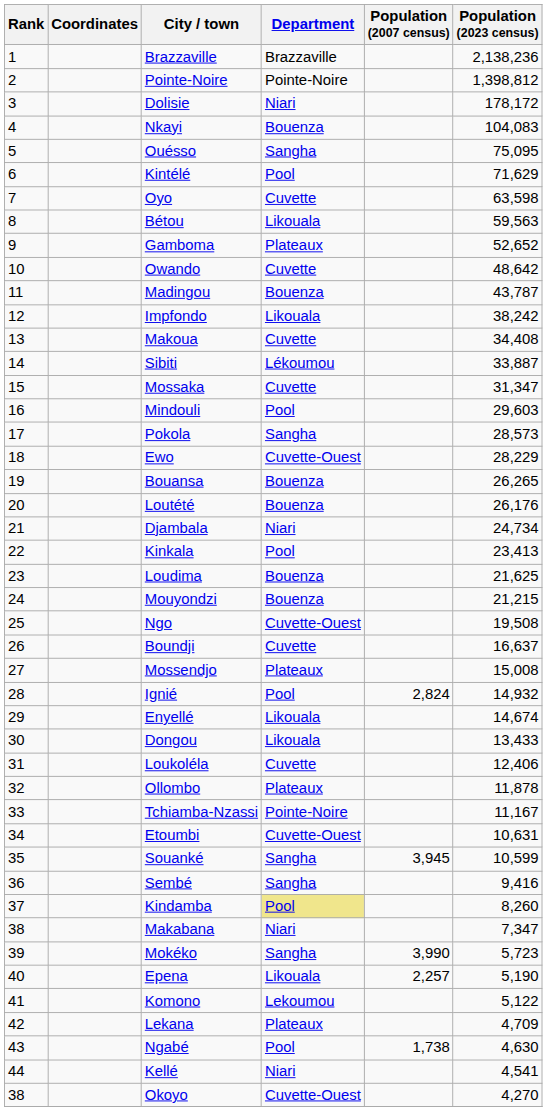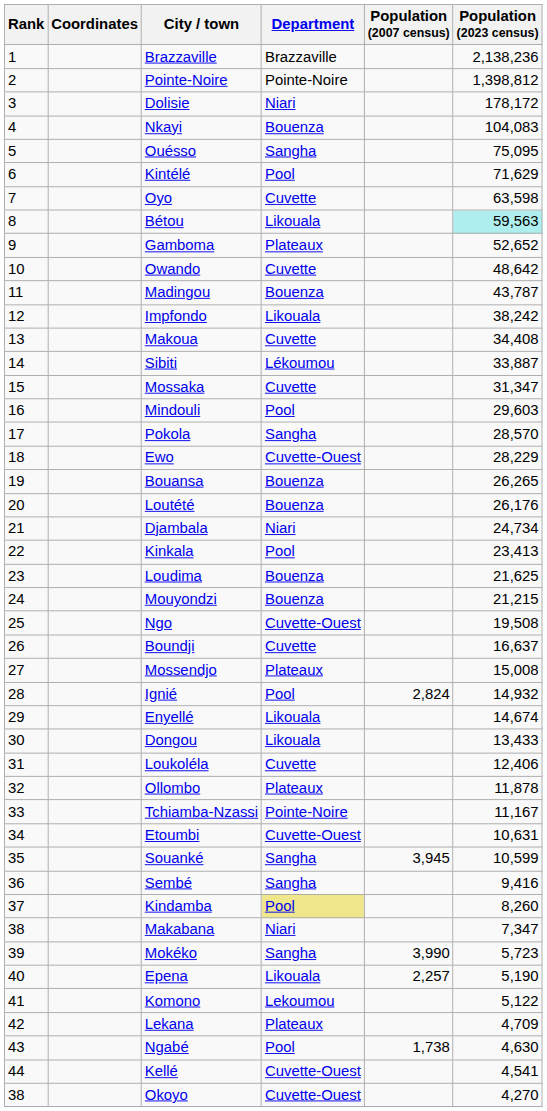 <table class="wikitable sortable">
 <tr>
 <th>Rank</th>
 <th>Coordinates</th>
 <th>City / town</th>
 <th><a href='#'>Department</a></th>
 <th>Population<br> <small>(2007 census)</small></th>
 <th>Population<br> <small>(2023 census)</small></th>
 </tr>
 <tr>
 <td>1</td>
 <td></td>
 <td><a href='#'>Brazzaville</a></td>
 <td>Brazzaville</td>
 <td align="right"></td>
 <td align="right">2,138,236</td>
 </tr>
 <tr>
 <td>2</td>
 <td></td>
 <td><a href='#'>Pointe-Noire</a></td>
 <td>Pointe-Noire</td>
 <td align="right"></td>
 <td align="right">1,398,812</td>
 </tr>
 <tr>
 <td>3</td>
 <td></td>
 <td><a href='#'>Dolisie</a></td>
 <td><a href='#'>Niari</a></td>
 <td align="right"></td>
 <td align="right">178,172</td>
 </tr>
 <tr>
 <td>4</td>
 <td></td>
 <td><a href='#'>Nkayi</a></td>
 <td><a href='#'>Bouenza</a></td>
 <td align="right"></td>
 <td align="right">104,083</td>
 </tr>
 <tr>
 <td>5</td>
 <td></td>
 <td><a href='#'>Ouésso</a></td>
 <td><a href='#'>Sangha</a></td>
 <td align="right"></td>
 <td align="right">75,095</td>
 </tr>
 <tr>
 <td>6</td>
 <td></td>
 <td><a href='#'>Kintélé</a></td>
 <td><a href='#'>Pool</a></td>
 <td align="right"></td>
 <td align="right">71,629</td>
 </tr>
 <tr>
 <td>7</td>
 <td></td>
 <td><a href='#'>Oyo</a></td>
 <td><a href='#'>Cuvette</a></td>
 <td align="right"></td>
 <td align="right">63,598</td>
 </tr>
 <tr>
 <td>8</td>
 <td></td>
 <td><a href='#'>Bétou</a></td>
 <td><a href='#'>Likouala</a></td>
 <td align="right"></td>
-<td align="right">59,563</td>
+<td align="right" style="background: paleturquoise;">59,563</td>
 </tr>
 <tr>
 <td>9</td>
 <td></td>
 <td><a href='#'>Gamboma</a></td>
 <td><a href='#'>Plateaux</a></td>
 <td align="right"></td>
 <td align="right">52,652</td>
 </tr>
 <tr>
 <td>10</td>
 <td></td>
 <td><a href='#'>Owando</a></td>
 <td><a href='#'>Cuvette</a></td>
 <td align="right"></td>
 <td align="right">48,642</td>
 </tr>
 <tr>
 <td>11</td>
 <td></td>
 <td><a href='#'>Madingou</a></td>
 <td><a href='#'>Bouenza</a></td>
 <td align="right"></td>
 <td align="right">43,787</td>
 </tr>
 <tr>
 <td>12</td>
 <td></td>
 <td><a href='#'>Impfondo</a></td>
 <td><a href='#'>Likouala</a></td>
 <td align="right"></td>
 <td align="right">38,242</td>
 </tr>
 <tr>
 <td>13</td>
 <td></td>
 <td><a href='#'>Makoua</a></td>
 <td><a href='#'>Cuvette</a></td>
 <td align="right"></td>
 <td align="right">34,408</td>
 </tr>
 <tr>
 <td>14</td>
 <td></td>
 <td><a href='#'>Sibiti</a></td>
 <td><a href='#'>Lékoumou</a></td>
 <td align="right"></td>
 <td align="right">33,887</td>
 </tr>
 <tr>
 <td>15</td>
 <td></td>
 <td><a href='#'>Mossaka</a></td>
 <td><a href='#'>Cuvette</a></td>
 <td align="right"></td>
 <td align="right">31,347</td>
 </tr>
 <tr>
 <td>16</td>
 <td></td>
 <td><a href='#'>Mindouli</a></td>
 <td><a href='#'>Pool</a></td>
 <td align="right"></td>
 <td align="right">29,603</td>
 </tr>
 <tr>
 <td>17</td>
 <td></td>
 <td><a href='#'>Pokola</a></td>
 <td><a href='#'>Sangha</a></td>
 <td align="right"></td>
-<td align="right">28,573</td>
+<td align="right">28,570</td>
 </tr>
 <tr>
 <td>18</td>
 <td></td>
 <td><a href='#'>Ewo</a></td>
 <td><a href='#'>Cuvette-Ouest</a></td>
 <td align="right"></td>
 <td align="right">28,229</td>
 </tr>
 <tr>
 <td>19</td>
 <td></td>
 <td><a href='#'>Bouansa</a></td>
 <td><a href='#'>Bouenza</a></td>
 <td align="right"></td>
 <td align="right">26,265</td>
 </tr>
 <tr>
 <td>20</td>
 <td></td>
 <td><a href='#'>Loutété</a></td>
 <td><a href='#'>Bouenza</a></td>
 <td align="right"></td>
 <td align="right">26,176</td>
 </tr>
 <tr>
 <td>21</td>
 <td></td>
 <td><a href='#'>Djambala</a></td>
 <td><a href='#'>Niari</a></td>
 <td align="right"></td>
 <td align="right">24,734</td>
 </tr>
 <tr>
 <td>22</td>
 <td></td>
 <td><a href='#'>Kinkala</a></td>
 <td><a href='#'>Pool</a></td>
 <td align="right"></td>
 <td align="right">23,413</td>
 </tr>
 <tr>
 <td>23</td>
 <td></td>
 <td><a href='#'>Loudima</a></td>
 <td><a href='#'>Bouenza</a></td>
 <td align="right"></td>
 <td align="right">21,625</td>
 </tr>
 <tr>
 <td>24</td>
 <td></td>
 <td><a href='#'>Mouyondzi</a></td>
 <td><a href='#'>Bouenza</a></td>
 <td align="right"></td>
 <td align="right">21,215</td>
 </tr>
 <tr>
 <td>25</td>
 <td></td>
 <td><a href='#'>Ngo</a></td>
 <td><a href='#'>Cuvette-Ouest</a></td>
 <td align="right"></td>
 <td align="right">19,508</td>
 </tr>
 <tr>
 <td>26</td>
 <td></td>
 <td><a href='#'>Boundji</a></td>
 <td><a href='#'>Cuvette</a></td>
 <td align="right"></td>
 <td align="right">16,637</td>
 </tr>
 <tr>
 <td>27</td>
 <td></td>
 <td><a href='#'>Mossendjo</a></td>
 <td><a href='#'>Plateaux</a></td>
 <td align="right"></td>
 <td align="right">15,008</td>
 </tr>
 <tr>
 <td>28</td>
 <td></td>
 <td><a href='#'>Ignié</a></td>
 <td><a href='#'>Pool</a></td>
 <td align="right">2,824</td>
 <td align="right">14,932</td>
 </tr>
 <tr>
 <td>29</td>
 <td></td>
 <td><a href='#'>Enyellé</a></td>
 <td><a href='#'>Likouala</a></td>
 <td align="right"></td>
 <td align="right">14,674</td>
 </tr>
 <tr>
 <td>30</td>
 <td></td>
 <td><a href='#'>Dongou</a></td>
 <td><a href='#'>Likouala</a></td>
 <td align="right"></td>
 <td align="right">13,433</td>
 </tr>
 <tr>
 <td>31</td>
 <td></td>
 <td><a href='#'>Loukoléla</a></td>
 <td><a href='#'>Cuvette</a></td>
 <td align="right"></td>
 <td align="right">12,406</td>
 </tr>
 <tr>
 <td>32</td>
 <td></td>
 <td><a href='#'>Ollombo</a></td>
 <td><a href='#'>Plateaux</a></td>
 <td align="right"></td>
 <td align="right">11,878</td>
 </tr>
 <tr>
 <td>33</td>
 <td></td>
 <td><a href='#'>Tchiamba-Nzassi</a></td>
 <td><a href='#'>Pointe-Noire</a></td>
 <td align="right"></td>
 <td align="right">11,167</td>
 </tr>
 <tr>
 <td>34</td>
 <td></td>
 <td><a href='#'>Etoumbi</a></td>
 <td><a href='#'>Cuvette-Ouest</a></td>
 <td align="right"></td>
 <td align="right">10,631</td>
 </tr>
 <tr>
 <td>35</td>
 <td></td>
 <td><a href='#'>Souanké</a></td>
 <td><a href='#'>Sangha</a></td>
 <td align="right">3,945</td>
 <td align="right">10,599</td>
 </tr>
 <tr>
 <td>36</td>
 <td></td>
 <td><a href='#'>Sembé</a></td>
 <td><a href='#'>Sangha</a></td>
 <td align="right"></td>
 <td align="right">9,416</td>
 </tr>
 <tr>
 <td>37</td>
 <td></td>
 <td><a href='#'>Kindamba</a></td>
 <td style="background: khaki;"><a href='#'>Pool</a></td>
 <td align="right"></td>
 <td align="right">8,260</td>
 </tr>
 <tr>
 <td>38</td>
 <td></td>
 <td><a href='#'>Makabana</a></td>
 <td><a href='#'>Niari</a></td>
 <td align="right"></td>
 <td align="right">7,347</td>
 </tr>
 <tr>
 <td>39</td>
 <td></td>
 <td><a href='#'>Mokéko</a></td>
 <td><a href='#'>Sangha</a></td>
 <td align="right">3,990</td>
 <td align="right">5,723</td>
 </tr>
 <tr>
 <td>40</td>
 <td></td>
 <td><a href='#'>Epena</a></td>
 <td><a href='#'>Likouala</a></td>
 <td align="right">2,257</td>
 <td align="right">5,190</td>
 </tr>
 <tr>
 <td>41</td>
 <td></td>
 <td><a href='#'>Komono</a></td>
 <td><a href='#'>Lekoumou</a></td>
 <td align="right"></td>
 <td align="right">5,122</td>
 </tr>
 <tr>
 <td>42</td>
 <td></td>
 <td><a href='#'>Lekana</a></td>
 <td><a href='#'>Plateaux</a></td>
 <td align="right"></td>
 <td align="right">4,709</td>
 </tr>
 <tr>
 <td>43</td>
 <td></td>
 <td><a href='#'>Ngabé</a></td>
 <td><a href='#'>Pool</a></td>
 <td align="right">1,738</td>
 <td align="right">4,630</td>
 </tr>
 <tr>
 <td>44</td>
 <td></td>
 <td><a href='#'>Kellé</a></td>
-<td><a href='#'>Niari</a></td>
+<td><a href='#'>Cuvette-Ouest</a></td>
 <td align="right"></td>
 <td align="right">4,541</td>
 </tr>
 <tr>
 <td>38</td>
 <td></td>
 <td><a href='#'>Okoyo</a></td>
 <td><a href='#'>Cuvette-Ouest</a></td>
 <td align="right"></td>
 <td align="right">4,270</td>
 </tr>
 <tr>
 </tr>
 </table>
